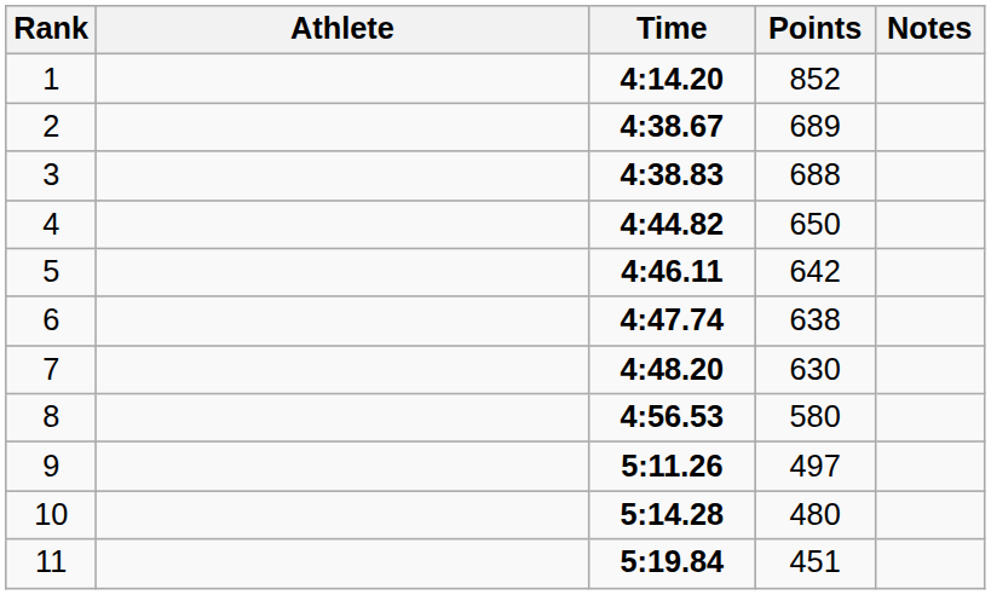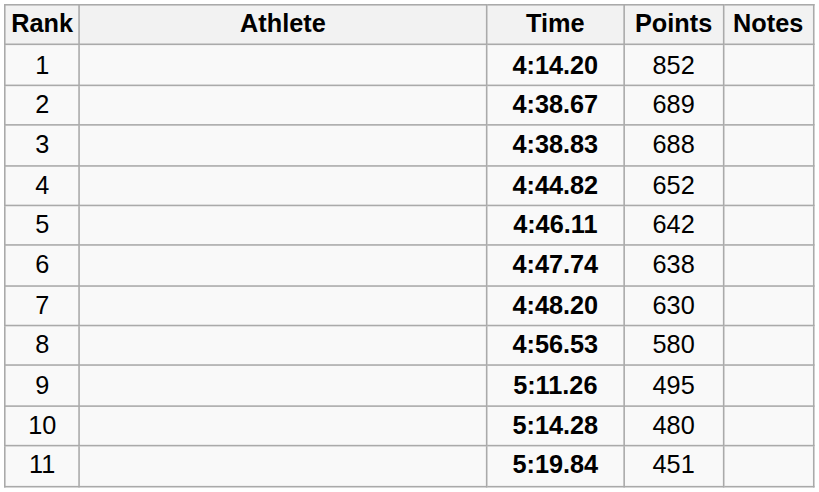 <table class="wikitable" style="text-align:center">
 <tr>
 <th width=40>Rank</th>
 <th width=250>Athlete</th>
 <th width=80>Time</th>
 <th width=55>Points</th>
 <th width=50>Notes</th>
 </tr>
 <tr>
 <td>1</td>
 <td align=left></td>
 <td><strong>4:14.20</strong></td>
 <td>852</td>
 <td></td>
 </tr>
 <tr>
 <td>2</td>
 <td align=left></td>
 <td><strong>4:38.67</strong></td>
 <td>689</td>
 <td></td>
 </tr>
 <tr>
 <td>3</td>
 <td align=left></td>
 <td><strong>4:38.83</strong></td>
 <td>688</td>
 <td></td>
 </tr>
 <tr>
 <td>4</td>
 <td align=left></td>
 <td><strong>4:44.82</strong></td>
-<td>650</td>
+<td>652</td>
 <td></td>
 </tr>
 <tr>
 <td>5</td>
 <td align=left></td>
 <td><strong>4:46.11</strong></td>
 <td>642</td>
 <td></td>
 </tr>
 <tr>
 <td>6</td>
 <td align=left></td>
 <td><strong>4:47.74</strong></td>
 <td>638</td>
 <td></td>
 </tr>
 <tr>
 <td>7</td>
 <td align=left></td>
 <td><strong>4:48.20</strong></td>
 <td>630</td>
 <td></td>
 </tr>
 <tr>
 <td>8</td>
 <td align=left></td>
 <td><strong>4:56.53</strong></td>
 <td>580</td>
 <td></td>
 </tr>
 <tr>
 <td>9</td>
 <td align=left></td>
 <td><strong>5:11.26</strong></td>
-<td>497</td>
+<td>495</td>
 <td></td>
 </tr>
 <tr>
 <td>10</td>
 <td align=left></td>
 <td><strong>5:14.28</strong></td>
 <td>480</td>
 <td></td>
 </tr>
 <tr>
 <td>11</td>
 <td align=left></td>
 <td><strong>5:19.84</strong></td>
 <td>451</td>
 <td></td>
 </tr>
 </table>
